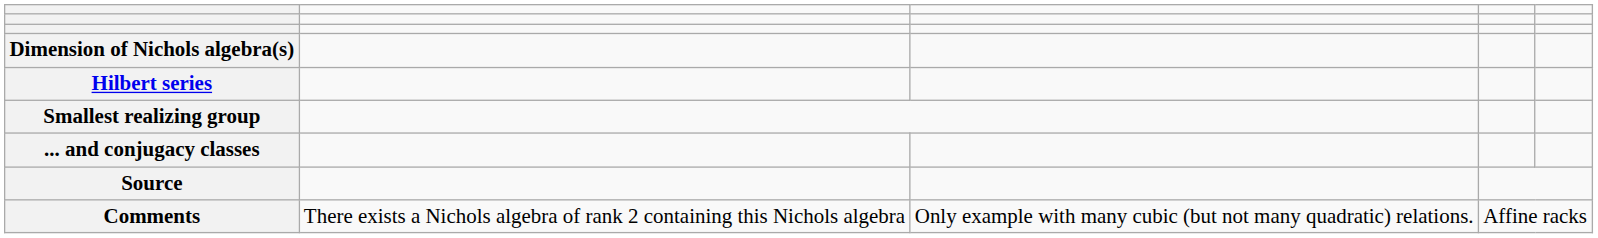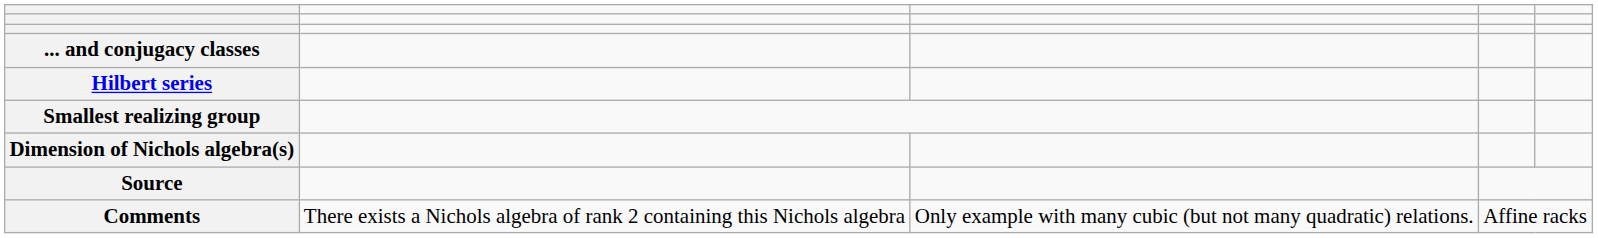 <table class="wikitable">
 <tr>
 <th></th>
 <td></td>
 <td></td>
 <td></td>
 <td></td>
 </tr>
 <tr>
 <th> </th>
 <td></td>
 <td></td>
 <td></td>
 <td></td>
 </tr>
 <tr>
 <th></th>
 <td></td>
 <td></td>
 <td></td>
 <td></td>
 </tr>
 <tr>
-<th>Dimension of Nichols algebra(s)</th>
+<th>... and conjugacy classes</th>
 <td></td>
 <td></td>
 <td></td>
 <td></td>
 </tr>
 <tr>
 <th><a href='#'>Hilbert series</a></th>
 <td></td>
 <td></td>
 <td></td>
 <td></td>
 </tr>
 <tr>
 <th>Smallest realizing group</th>
 <td colspan=2></td>
 <td></td>
 <td></td>
 </tr>
 <tr>
-<th>... and conjugacy classes</th>
+<th>Dimension of Nichols algebra(s)</th>
 <td></td>
 <td></td>
 <td></td>
 <td></td>
 </tr>
 <tr>
 <th>Source</th>
 <td></td>
 <td></td>
 <td colspan=2></td>
 </tr>
 <tr>
 <th>Comments</th>
 <td>There exists a Nichols algebra of rank 2 containing this Nichols algebra</td>
 <td>Only example with many cubic (but not many quadratic) relations.</td>
 <td colspan=2>Affine racks</td>
 </tr>
 </table>
